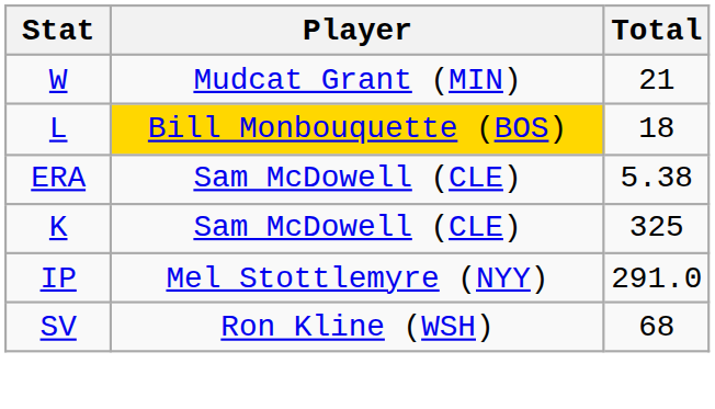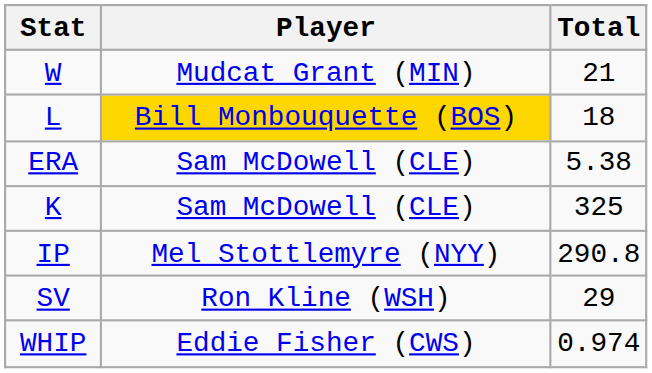 <table class="wikitable" style="text-align:center;">
 <tr>
 <th style="width:15%;">Stat</th>
 <th>Player</th>
 <th style="width:15%;">Total</th>
 </tr>
 <tr>
 <td><a href='#'>W</a></td>
 <td><a href='#'>Mudcat Grant</a> (<a href='#'>MIN</a>)</td>
 <td>21</td>
 </tr>
 <tr>
 <td><a href='#'>L</a></td>
 <td style="background: gold;"><a href='#'>Bill Monbouquette</a> (<a href='#'>BOS</a>)</td>
 <td>18</td>
 </tr>
 <tr>
 <td><a href='#'>ERA</a></td>
 <td><a href='#'>Sam McDowell</a> (<a href='#'>CLE</a>)</td>
 <td>5.38</td>
 </tr>
 <tr>
 <td><a href='#'>K</a></td>
 <td><a href='#'>Sam McDowell</a> (<a href='#'>CLE</a>)</td>
 <td>325</td>
 </tr>
 <tr>
 <td><a href='#'>IP</a></td>
 <td><a href='#'>Mel Stottlemyre</a> (<a href='#'>NYY</a>)</td>
-<td>291.0</td>
+<td>290.8</td>
 </tr>
 <tr>
 <td><a href='#'>SV</a></td>
 <td><a href='#'>Ron Kline</a> (<a href='#'>WSH</a>)</td>
-<td>68</td>
+<td>29</td>
+</tr>
+<tr>
+<td><a href='#'>WHIP</a></td>
+<td><a href='#'>Eddie Fisher</a> (<a href='#'>CWS</a>)</td>
+<td>0.974</td>
 </tr>
 </table>
